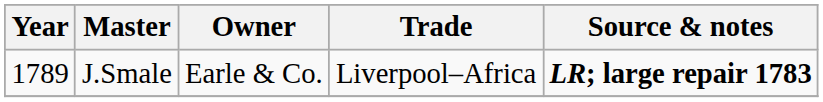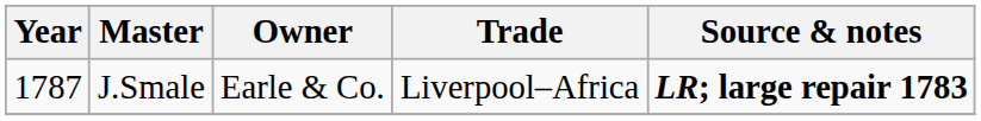 <table class=" wikitable">
 <tr>
 <th>Year</th>
 <th>Master</th>
 <th>Owner</th>
 <th>Trade</th>
 <th>Source & notes</th>
 </tr>
 <tr>
-<td>1789</td>
+<td>1787</td>
 <td>J.Smale</td>
 <td>Earle & Co.</td>
 <td>Liverpool–Africa</td>
 <td><strong><em>LR</em>; large repair 1783</strong></td>
 </tr>
 <tr>
 </tr>
 </table>
